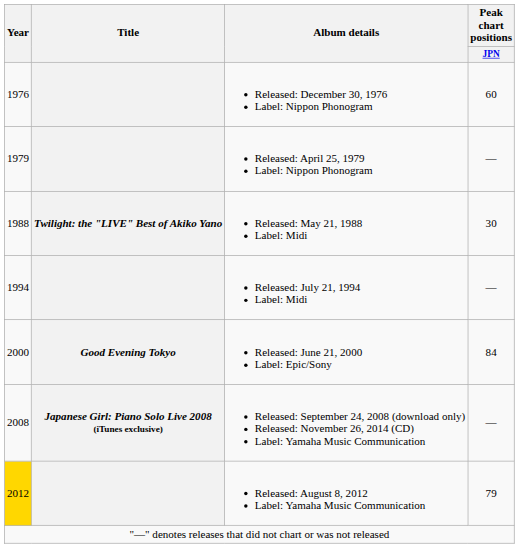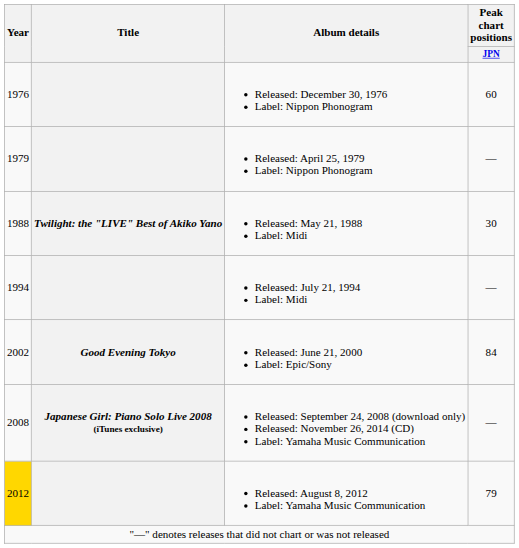 <table class="wikitable plainrowheaders" style="text-align:center;">
 <tr>
 <th rowspan="2">Year</th>
 <th rowspan="2">Title</th>
 <th rowspan="2">Album details</th>
 <th colspan="1">Peak chart positions</th>
 </tr>
 <tr>
 <th style="width:3em;font-size:85%"><a href='#'>JPN</a><br></th>
 </tr>
 <tr>
 <td>1976</td>
 <th scope="row"></th>
 <td align="left"><br><ul><li>Released: December 30, 1976</li><li>Label: Nippon Phonogram</li></ul></td>
 <td>60</td>
 </tr>
 <tr>
 <td>1979</td>
 <th scope="row"></th>
 <td align="left"><br><ul><li>Released: April 25, 1979</li><li>Label: Nippon Phonogram</li></ul></td>
 <td>—</td>
 </tr>
 <tr>
 <td>1988</td>
 <th scope="row"><em>Twilight: the "LIVE" Best of Akiko Yano</em></th>
 <td align="left"><br><ul><li>Released: May 21, 1988</li><li>Label: Midi</li></ul></td>
 <td>30</td>
 </tr>
 <tr>
 <td>1994</td>
 <th scope="row"></th>
 <td align="left"><br><ul><li>Released: July 21, 1994</li><li>Label: Midi</li></ul></td>
 <td>—</td>
 </tr>
 <tr>
-<td>2000</td>
+<td>2002</td>
 <th scope="row"><em>Good Evening Tokyo</em></th>
 <td align="left"><br><ul><li>Released: June 21, 2000</li><li>Label: Epic/Sony</li></ul></td>
 <td>84</td>
 </tr>
 <tr>
 <td>2008</td>
 <th scope="row"><em>Japanese Girl: Piano Solo Live 2008</em><br><small> (iTunes exclusive)</small></th>
 <td align="left"><br><ul><li>Released: September 24, 2008 (download only)</li><li>Released: November 26, 2014 (CD)</li><li>Label: Yamaha Music Communication</li></ul></td>
 <td>—</td>
 </tr>
 <tr>
 <td style="background: gold;">2012</td>
 <th scope="row"></th>
 <td align="left"><br><ul><li>Released: August 8, 2012</li><li>Label: Yamaha Music Communication</li></ul></td>
 <td>79</td>
 </tr>
 <tr>
 <td colspan="5">"—" denotes releases that did not chart or was not released</td>
 </tr>
 </table>
